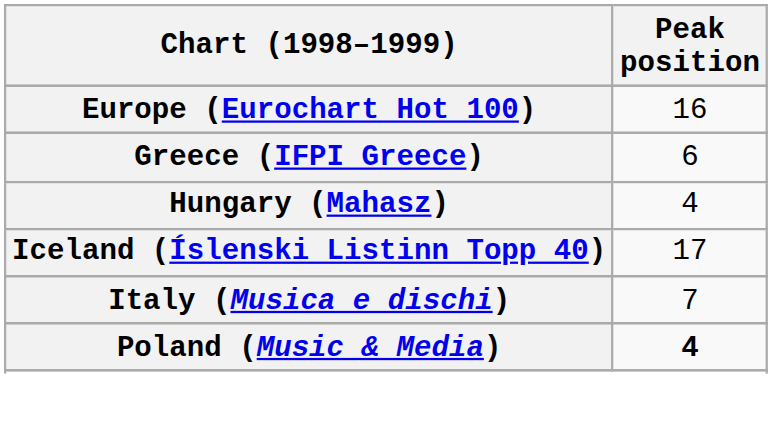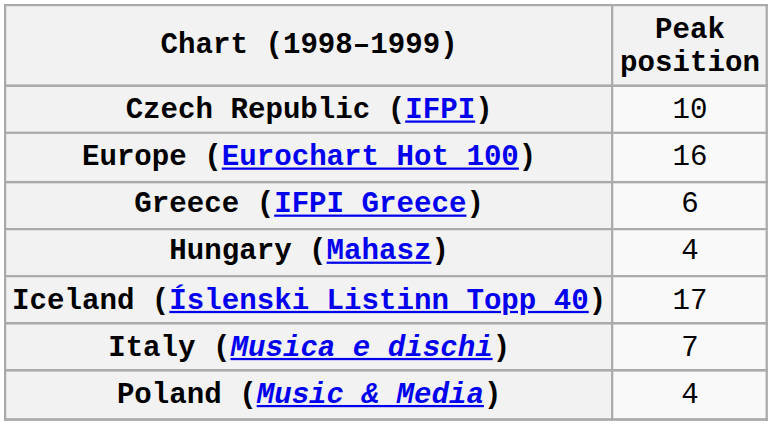 <table class="wikitable sortable plainrowheaders" style="text-align:center">
 <tr>
 <th>Chart (1998–1999)</th>
 <th>Peak<br>position</th>
 </tr>
 <tr>
 </tr>
 <tr>
 </tr>
 <tr>
 </tr>
 <tr>
 </tr>
 <tr>
 </tr>
 <tr>
+</tr>
+<tr>
+<th scope="row">Czech Republic (<a href='#'>IFPI</a>)</th>
+<td>10</td>
 </tr>
 <tr>
 <th scope="row">Europe (<a href='#'>Eurochart Hot 100</a>)</th>
 <td>16</td>
 </tr>
 <tr>
 </tr>
 <tr>
 </tr>
 <tr>
 <th scope="row">Greece (<a href='#'>IFPI Greece</a>)</th>
 <td>6</td>
 </tr>
 <tr>
 <th scope="row">Hungary (<a href='#'>Mahasz</a>)</th>
 <td>4</td>
 </tr>
 <tr>
 <th scope="row">Iceland (<a href='#'>Íslenski Listinn Topp 40</a>)</th>
 <td>17</td>
 </tr>
 <tr>
 </tr>
 <tr>
 <th scope="row">Italy (<em><a href='#'>Musica e dischi</a></em>)</th>
 <td>7</td>
 </tr>
 <tr>
 </tr>
 <tr>
 </tr>
 <tr>
 </tr>
 <tr>
 </tr>
 <tr>
 <th scope="row">Poland (<em><a href='#'>Music & Media</a></em>)</th>
-<td><strong>4</strong></td>
+<td>4</td>
 </tr>
 <tr>
 </tr>
 <tr>
 </tr>
 <tr>
 </tr>
 <tr>
 </tr>
 <tr>
 </tr>
 <tr>
 </tr>
 <tr>
 </tr>
 <tr>
 </tr>
 <tr>
 </tr>
 </table>
